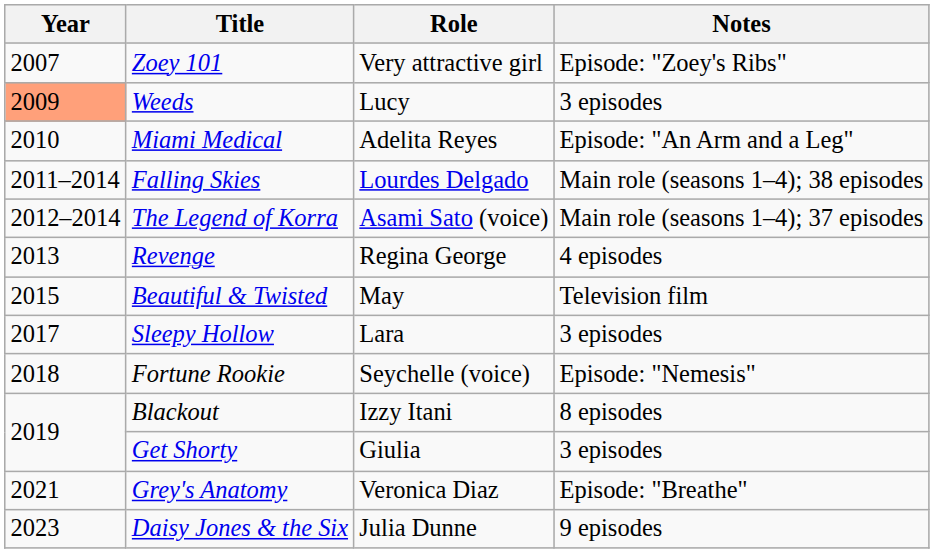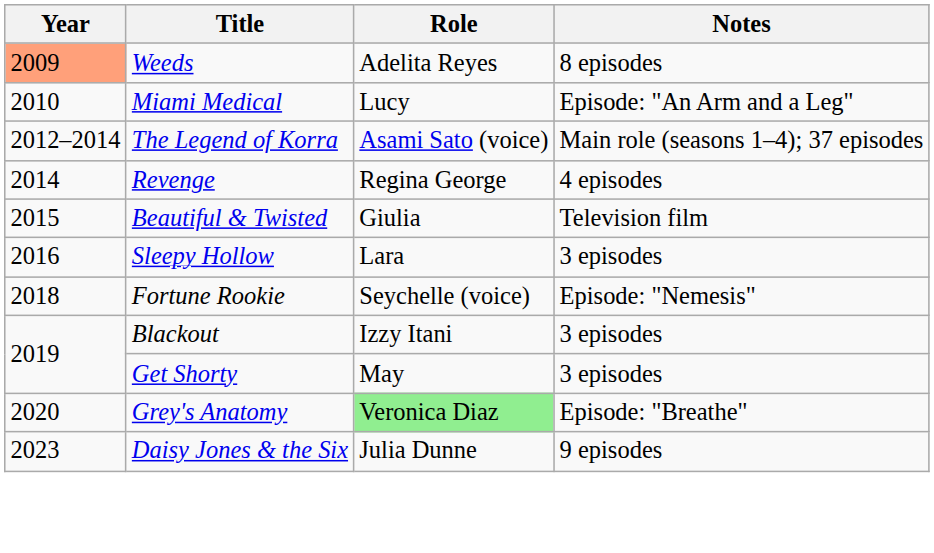 <table class="wikitable sortable">
 <tr>
 <th>Year</th>
 <th>Title</th>
 <th>Role</th>
 <th class="unsortable">Notes</th>
 </tr>
 <tr>
-<td>2007</td>
-<td><em><a href='#'>Zoey 101</a></em></td>
-<td>Very attractive girl</td>
-<td>Episode: "Zoey's Ribs"</td>
-</tr>
-<tr>
 <td style="background: lightsalmon;">2009</td>
 <td><em><a href='#'>Weeds</a></em></td>
-<td>Lucy</td>
-<td>3 episodes</td>
+<td>Adelita Reyes</td>
+<td>8 episodes</td>
 </tr>
 <tr>
 <td>2010</td>
 <td><em><a href='#'>Miami Medical</a></em></td>
-<td>Adelita Reyes</td>
+<td>Lucy</td>
 <td>Episode: "An Arm and a Leg"</td>
-</tr>
-<tr>
-<td>2011–2014</td>
-<td><em><a href='#'>Falling Skies</a></em></td>
-<td><a href='#'>Lourdes Delgado</a></td>
-<td>Main role (seasons 1–4); 38 episodes</td>
 </tr>
 <tr>
 <td>2012–2014</td>
 <td><em><a href='#'>The Legend of Korra</a></em></td>
 <td><a href='#'>Asami Sato</a> (voice)</td>
 <td>Main role (seasons 1–4); 37 episodes</td>
 </tr>
 <tr>
-<td>2013</td>
+<td>2014</td>
 <td><em><a href='#'>Revenge</a></em></td>
 <td>Regina George</td>
 <td>4 episodes</td>
 </tr>
 <tr>
 <td>2015</td>
 <td><em><a href='#'>Beautiful & Twisted</a></em></td>
-<td>May</td>
+<td>Giulia</td>
 <td>Television film</td>
 </tr>
 <tr>
-<td>2017</td>
+<td>2016</td>
 <td><em><a href='#'>Sleepy Hollow</a></em></td>
 <td>Lara</td>
 <td>3 episodes</td>
 </tr>
 <tr>
 <td>2018</td>
 <td><em>Fortune Rookie</em></td>
 <td>Seychelle (voice)</td>
 <td>Episode: "Nemesis"</td>
 </tr>
 <tr>
 <td rowspan="2">2019</td>
 <td><em>Blackout</em></td>
 <td>Izzy Itani</td>
-<td>8 episodes</td>
+<td>3 episodes</td>
 </tr>
 <tr>
 <td><em><a href='#'>Get Shorty</a></em></td>
-<td>Giulia</td>
+<td>May</td>
 <td>3 episodes</td>
 </tr>
 <tr>
-<td>2021</td>
+<td>2020</td>
 <td><em><a href='#'>Grey's Anatomy</a></em></td>
-<td>Veronica Diaz</td>
+<td style="background: lightgreen;">Veronica Diaz</td>
 <td>Episode: "Breathe"</td>
 </tr>
 <tr>
 <td>2023</td>
 <td><em><a href='#'>Daisy Jones & the Six</a></em></td>
 <td>Julia Dunne</td>
 <td>9 episodes</td>
 </tr>
 </table>
